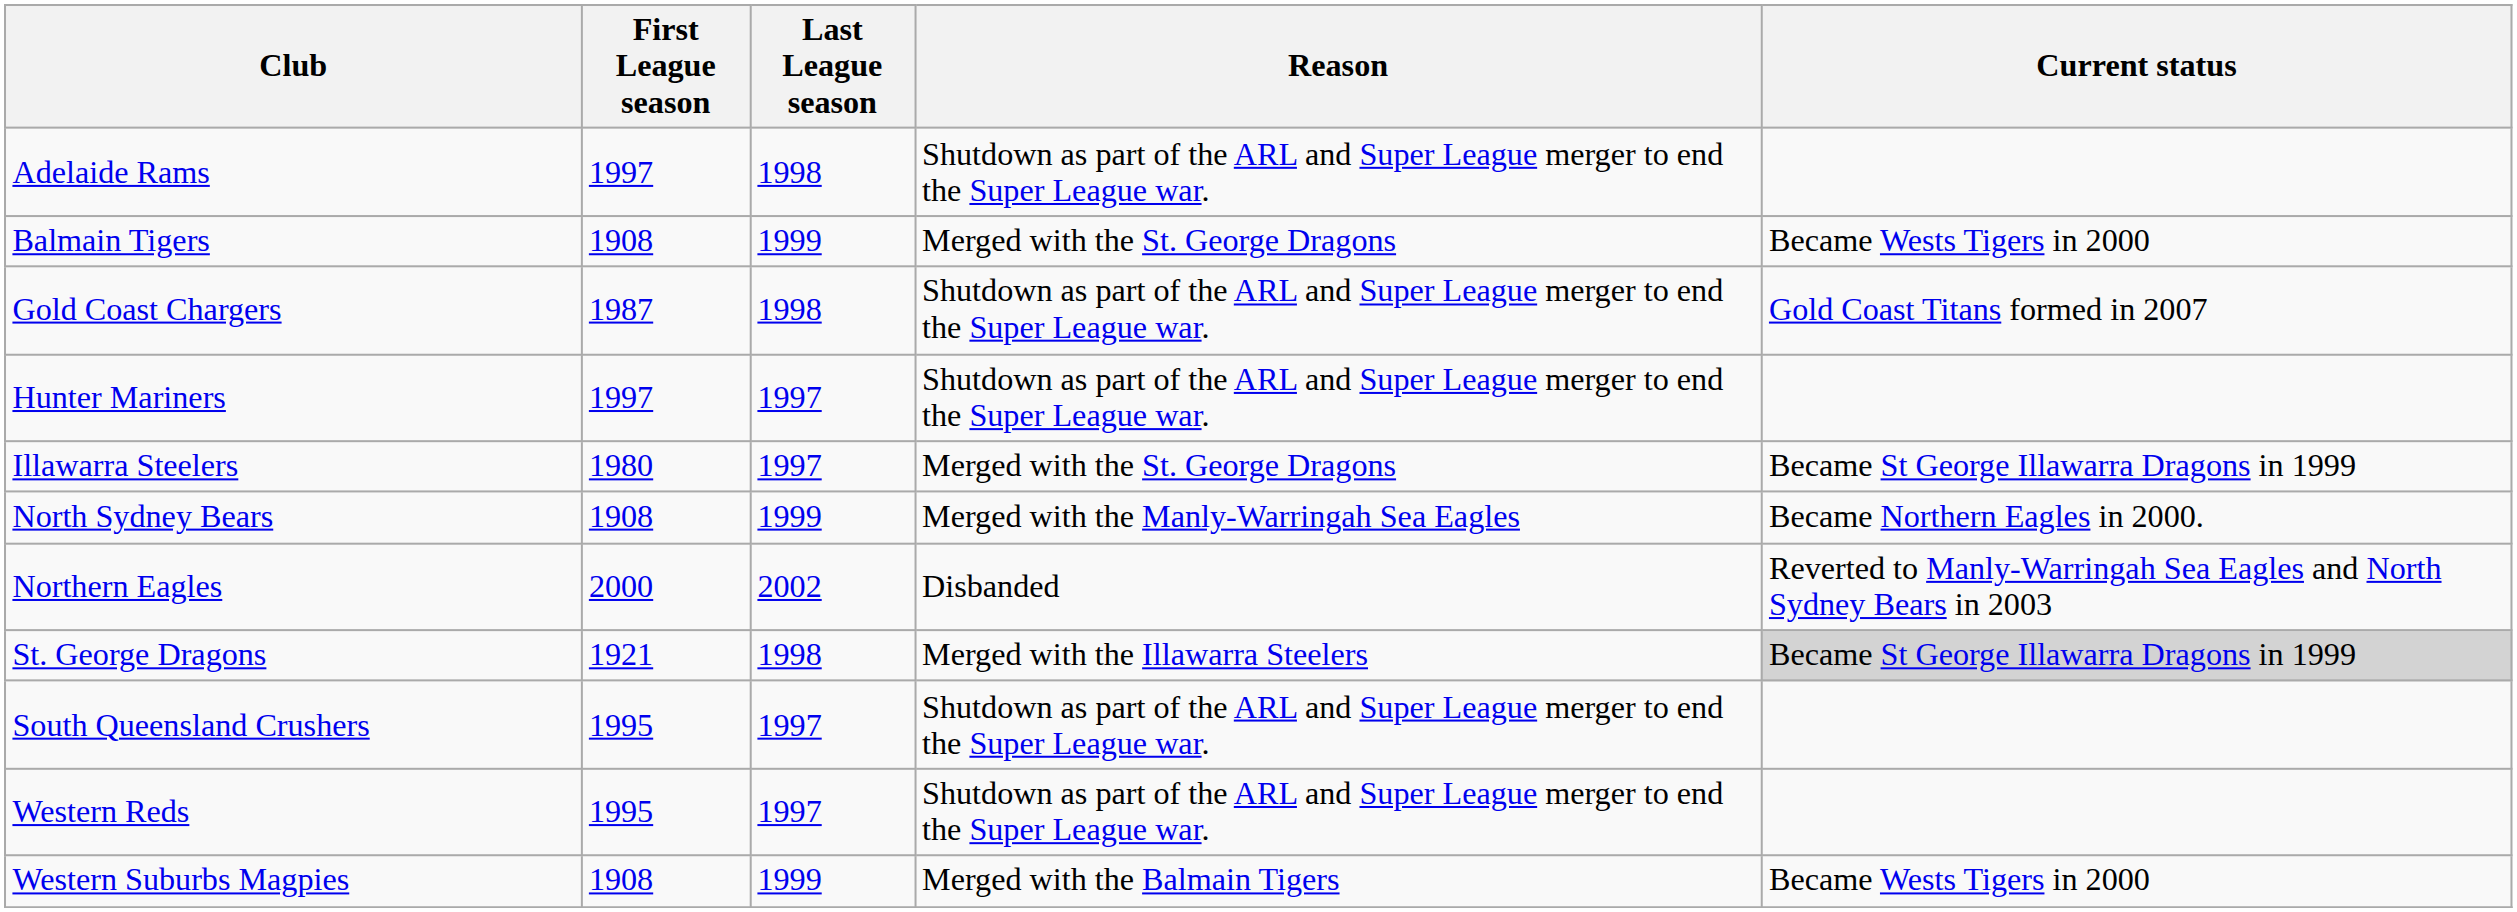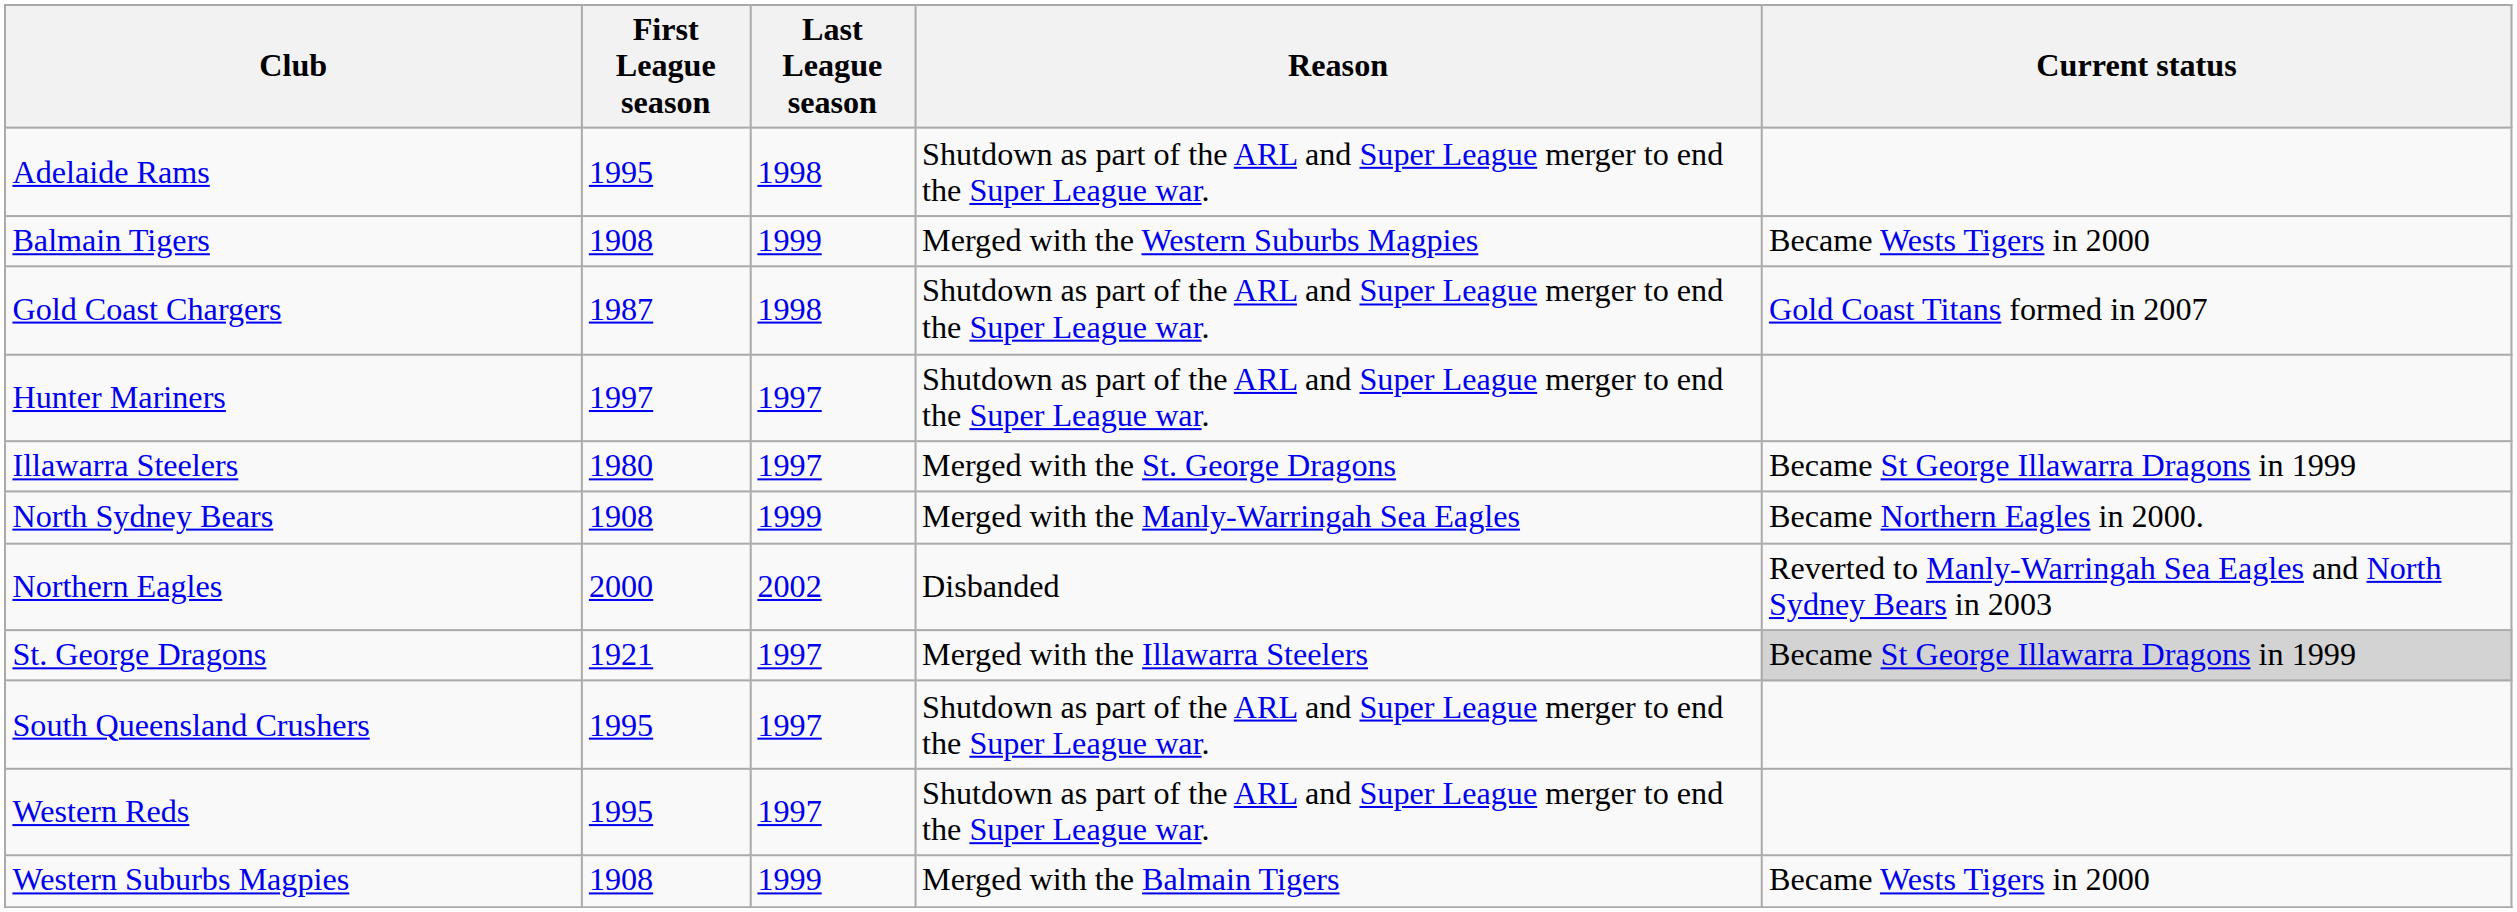 <table class="wikitable sortable" style="text-align:left">
 <tr>
 <th width=23%>Club</th>
 <th !width=10%>First League<br>season</th>
 <th !width=10%>Last League<br>season</th>
 <th !width=25%>Reason</th>
 <th !width=25%>Current status</th>
 </tr>
 <tr>
 <td><a href='#'>Adelaide Rams</a></td>
-<td><a href='#'>1997</a></td>
+<td><a href='#'>1995</a></td>
 <td><a href='#'>1998</a></td>
 <td>Shutdown as part of the <a href='#'>ARL</a> and <a href='#'>Super League</a> merger to end the <a href='#'>Super League war</a>.</td>
 <td></td>
 </tr>
 <tr>
 <td><a href='#'>Balmain Tigers</a></td>
 <td><a href='#'>1908</a></td>
 <td><a href='#'>1999</a></td>
-<td>Merged with the <a href='#'>St. George Dragons</a></td>
+<td>Merged with the <a href='#'>Western Suburbs Magpies</a></td>
 <td>Became <a href='#'>Wests Tigers</a> in 2000</td>
 </tr>
 <tr>
 <td><a href='#'>Gold Coast Chargers</a></td>
 <td><a href='#'>1987</a></td>
 <td><a href='#'>1998</a></td>
 <td>Shutdown as part of the <a href='#'>ARL</a> and <a href='#'>Super League</a> merger to end the <a href='#'>Super League war</a>.</td>
 <td><a href='#'>Gold Coast Titans</a> formed in 2007</td>
 </tr>
 <tr>
 <td><a href='#'>Hunter Mariners</a></td>
 <td><a href='#'>1997</a></td>
 <td><a href='#'>1997</a></td>
 <td>Shutdown as part of the <a href='#'>ARL</a> and <a href='#'>Super League</a> merger to end the <a href='#'>Super League war</a>.</td>
 <td></td>
 </tr>
 <tr>
 <td><a href='#'>Illawarra Steelers</a></td>
 <td><a href='#'>1980</a></td>
 <td><a href='#'>1997</a></td>
 <td>Merged with the <a href='#'>St. George Dragons</a></td>
 <td>Became <a href='#'>St George Illawarra Dragons</a> in 1999</td>
 </tr>
 <tr>
 <td><a href='#'>North Sydney Bears</a></td>
 <td><a href='#'>1908</a></td>
 <td><a href='#'>1999</a></td>
 <td>Merged with the <a href='#'>Manly-Warringah Sea Eagles</a></td>
 <td>Became <a href='#'>Northern Eagles</a> in 2000.</td>
 </tr>
 <tr>
 <td><a href='#'>Northern Eagles</a></td>
 <td><a href='#'>2000</a></td>
 <td><a href='#'>2002</a></td>
 <td>Disbanded</td>
 <td>Reverted to <a href='#'>Manly-Warringah Sea Eagles</a> and <a href='#'>North Sydney Bears</a> in 2003</td>
 </tr>
 <tr>
 <td><a href='#'>St. George Dragons</a></td>
 <td><a href='#'>1921</a></td>
-<td><a href='#'>1998</a></td>
+<td><a href='#'>1997</a></td>
 <td>Merged with the <a href='#'>Illawarra Steelers</a></td>
 <td style="background: lightgrey;">Became <a href='#'>St George Illawarra Dragons</a> in 1999</td>
 </tr>
 <tr>
 <td><a href='#'>South Queensland Crushers</a></td>
 <td><a href='#'>1995</a></td>
 <td><a href='#'>1997</a></td>
 <td>Shutdown as part of the <a href='#'>ARL</a> and <a href='#'>Super League</a> merger to end the <a href='#'>Super League war</a>.</td>
 <td></td>
 </tr>
 <tr>
 <td><a href='#'>Western Reds</a></td>
 <td><a href='#'>1995</a></td>
 <td><a href='#'>1997</a></td>
 <td>Shutdown as part of the <a href='#'>ARL</a> and <a href='#'>Super League</a> merger to end the <a href='#'>Super League war</a>.</td>
 <td></td>
 </tr>
 <tr>
 <td><a href='#'>Western Suburbs Magpies</a></td>
 <td><a href='#'>1908</a></td>
 <td><a href='#'>1999</a></td>
 <td>Merged with the <a href='#'>Balmain Tigers</a></td>
 <td>Became <a href='#'>Wests Tigers</a> in 2000</td>
 </tr>
 <tr>
 </tr>
 </table>
